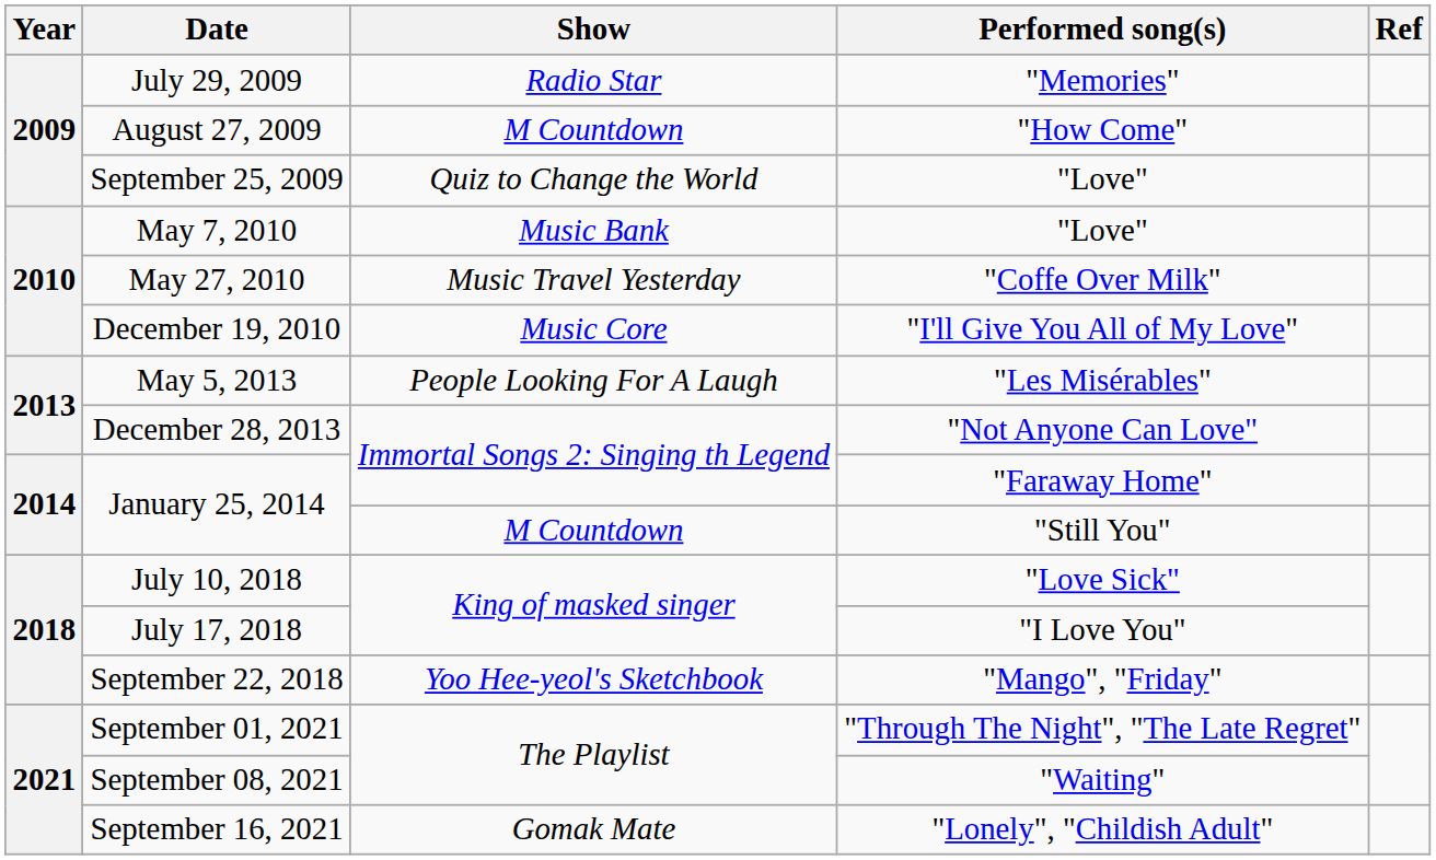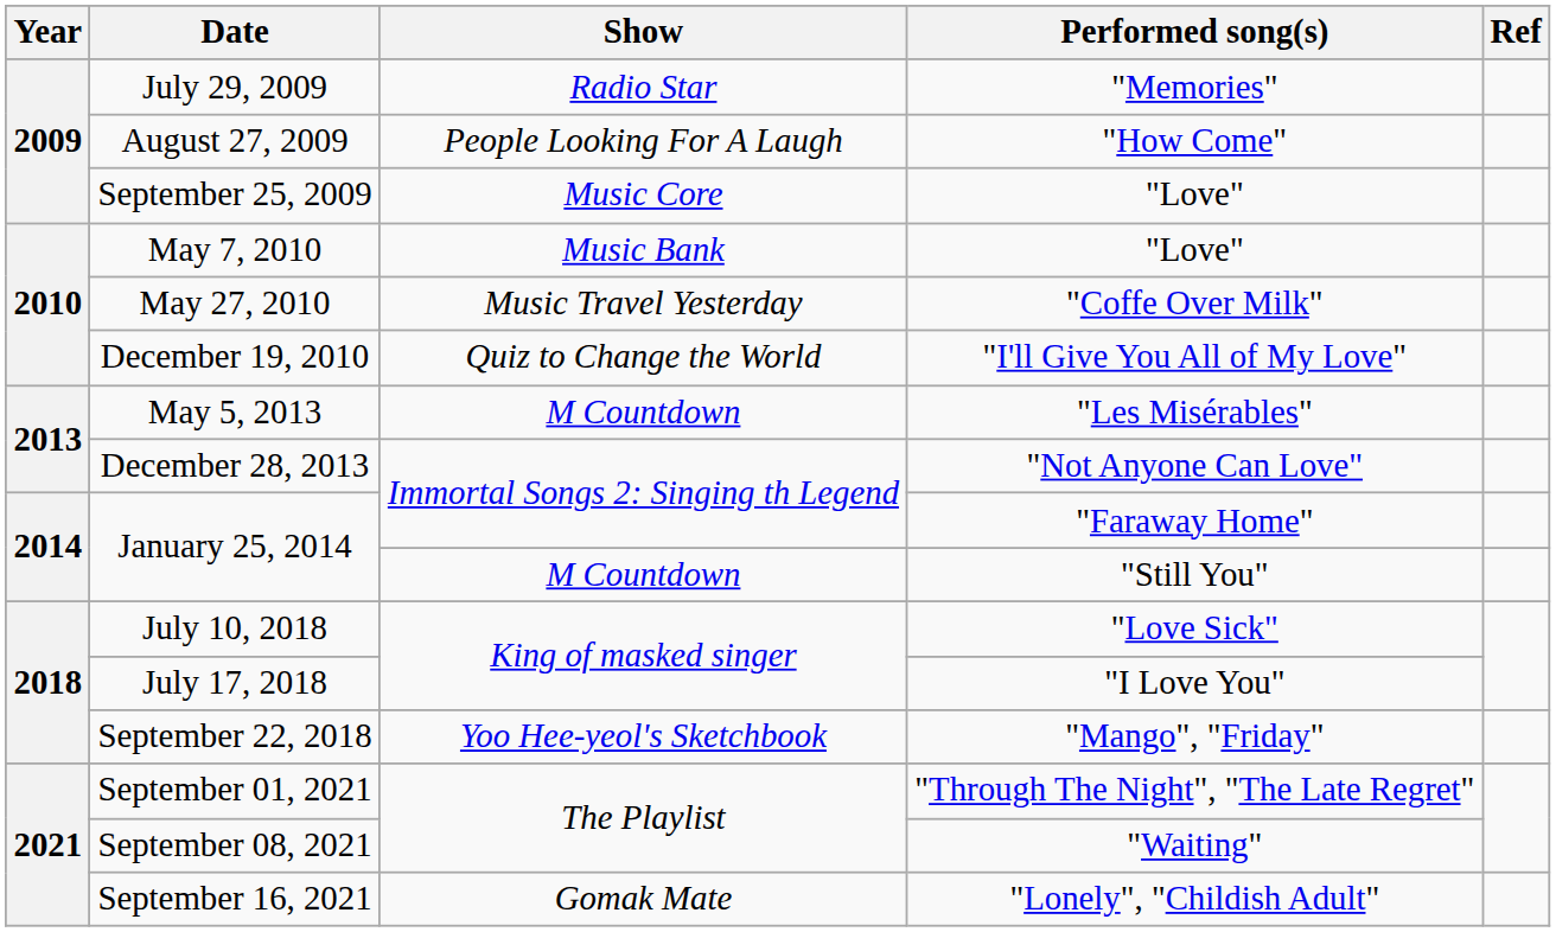 <table class="wikitable plainrowheaders" style="text-align:center;">
 <tr>
 <th>Year</th>
 <th>Date</th>
 <th>Show</th>
 <th>Performed song(s)</th>
 <th>Ref</th>
 </tr>
 <tr>
 <th rowspan="3" scope="row">2009</th>
 <td>July 29, 2009</td>
 <td><a href='#'><em>Radio Star</em></a></td>
 <td>"<a href='#'>Memories</a>"</td>
 <td></td>
 </tr>
 <tr>
 <td>August 27, 2009</td>
-<td><em><a href='#'>M Countdown</a></em></td>
+<td><em>People Looking For A Laugh</em></td>
 <td>"<a href='#'>How Come</a>"</td>
 <td></td>
 </tr>
 <tr>
 <td>September 25, 2009</td>
-<td><em>Quiz to Change the World</em></td>
+<td><a href='#'><em>Music Core</em></a></td>
 <td>"Love"</td>
 <td></td>
 </tr>
 <tr>
 <th rowspan="3" scope="row">2010</th>
 <td>May 7, 2010</td>
 <td><a href='#'><em>Music Bank</em></a></td>
 <td>"Love"</td>
 <td></td>
 </tr>
 <tr>
 <td>May 27, 2010</td>
 <td><em>Music Travel Yesterday</em></td>
 <td>"<a href='#'>Coffe Over Milk</a>"</td>
 <td></td>
 </tr>
 <tr>
 <td>December 19, 2010</td>
-<td><a href='#'><em>Music Core</em></a></td>
+<td><em>Quiz to Change the World</em></td>
 <td>"<a href='#'>I'll Give You All of My Love</a>"</td>
 <td></td>
 </tr>
 <tr>
 <th rowspan="2" scope="row">2013</th>
 <td>May 5, 2013</td>
-<td><em>People Looking For A Laugh</em></td>
+<td><em><a href='#'>M Countdown</a></em></td>
 <td>"<a href='#'>Les Misérables</a>"</td>
 <td></td>
 </tr>
 <tr>
 <td>December 28, 2013</td>
 <td rowspan="2"><a href='#'><em>Immortal Songs 2: Singing th Legend</em></a></td>
 <td>"<a href='#'>Not Anyone Can Love"</a></td>
 <td></td>
 </tr>
 <tr>
 <th rowspan="2" scope="row">2014</th>
 <td rowspan="2">January 25, 2014</td>
 <td>"<a href='#'>Faraway Home</a>"</td>
 <td></td>
 </tr>
 <tr>
 <td><em><a href='#'>M Countdown</a></em></td>
 <td>"Still You"</td>
 <td></td>
 </tr>
 <tr>
 <th rowspan="3" scope="row">2018</th>
 <td>July 10, 2018</td>
 <td rowspan="2"><a href='#'><em>King of masked singer</em></a></td>
 <td>"<a href='#'>Love Sick"</a></td>
 <td rowspan="2"></td>
 </tr>
 <tr>
 <td>July 17, 2018</td>
 <td>"I Love You"</td>
 </tr>
 <tr>
 <td>September 22, 2018</td>
 <td><a href='#'><em>Yoo Hee-yeol's Sketchbook</em></a></td>
 <td>"<a href='#'>Mango</a>", "<a href='#'>Friday</a>"</td>
 <td></td>
 </tr>
 <tr>
 <th rowspan="3" scope="row">2021</th>
 <td>September 01, 2021</td>
 <td rowspan="2"><em>The Playlist</em></td>
 <td>"<a href='#'>Through The Night</a>", "<a href='#'>The Late Regret</a>"</td>
 <td rowspan="2"></td>
 </tr>
 <tr>
 <td>September 08, 2021</td>
 <td>"<a href='#'>Waiting</a>"</td>
 </tr>
 <tr>
 <td>September 16, 2021</td>
 <td><em>Gomak Mate</em></td>
 <td>"<a href='#'>Lonely</a>", "<a href='#'>Childish Adult</a>"</td>
 <td></td>
 </tr>
 </table>
